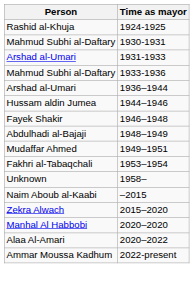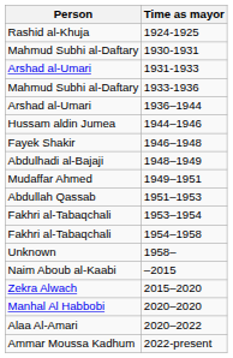 <table class="wikitable">
 <tr>
 <th>Person</th>
 <th>Time as mayor</th>
 </tr>
 <tr>
 <td>Rashid al-Khuja</td>
 <td>1924-1925</td>
 </tr>
 <tr>
 <td>Mahmud Subhi al-Daftary</td>
 <td>1930-1931</td>
 </tr>
 <tr>
 <td><a href='#'>Arshad al-Umari</a></td>
 <td>1931-1933</td>
 </tr>
 <tr>
 <td>Mahmud Subhi al-Daftary</td>
 <td>1933-1936</td>
 </tr>
 <tr>
 <td>Arshad al-Umari</td>
 <td>1936–1944</td>
 </tr>
 <tr>
 <td>Hussam aldin Jumea</td>
 <td>1944–1946</td>
 </tr>
 <tr>
 <td>Fayek Shakir</td>
 <td>1946–1948</td>
 </tr>
 <tr>
 <td>Abdulhadi al-Bajaji</td>
 <td>1948–1949</td>
 </tr>
 <tr>
 <td>Mudaffar Ahmed</td>
 <td>1949–1951</td>
 </tr>
 <tr>
+<td>Abdullah Qassab</td>
+<td>1951–1953</td>
+</tr>
+<tr>
 <td>Fakhri al-Tabaqchali</td>
 <td>1953–1954</td>
+</tr>
+<tr>
+<td>Fakhri al-Tabaqchali</td>
+<td>1954–1958</td>
 </tr>
 <tr>
 <td>Unknown</td>
 <td>1958–</td>
 </tr>
 <tr>
 <td>Naim Aboub al-Kaabi</td>
 <td>–2015</td>
 </tr>
 <tr>
 <td><a href='#'>Zekra Alwach</a></td>
 <td>2015–2020</td>
 </tr>
 <tr>
 <td><a href='#'>Manhal Al Habbobi</a></td>
 <td>2020–2020</td>
 </tr>
 <tr>
 <td>Alaa Al-Amari</td>
 <td>2020–2022</td>
 </tr>
 <tr>
 <td>Ammar Moussa Kadhum</td>
 <td>2022-present</td>
 </tr>
 </table>
